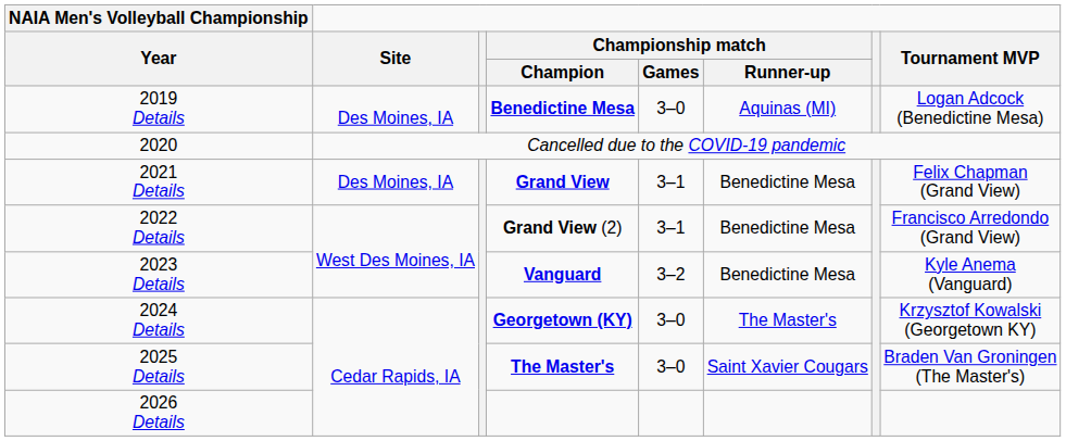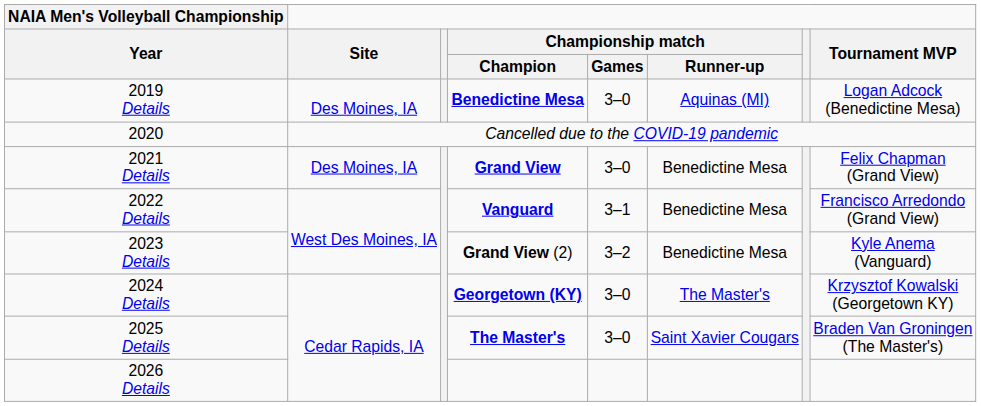 <table class="wikitable" style="text-align:center">
 <tr>
 <th style=>NAIA Men's Volleyball Championship</th>
 </tr>
 <tr>
 <th rowspan=2>Year</th>
 <th rowspan=2>Site</th>
 <th rowspan=2></th>
 <th colspan=3>Championship match</th>
 <th rowspan=2></th>
 <th rowspan=2>Tournament MVP</th>
 </tr>
 <tr>
 <th>Champion</th>
 <th>Games</th>
 <th>Runner-up</th>
 </tr>
 <tr>
 <td>2019 <br> <em><a href='#'>Details</a></em></td>
 <td><br><a href='#'>Des Moines, IA</a></td>
 <th rowspan=1></th>
 <td><strong><a href='#'>Benedictine Mesa</a></strong></td>
 <td>3–0</td>
 <td><a href='#'>Aquinas (MI)</a></td>
 <th rowspan=1></th>
 <td><a href='#'>Logan Adcock</a><br>(Benedictine Mesa)</td>
 </tr>
 <tr>
 <td>2020</td>
 <td colspan=8><em>Cancelled due to the <a href='#'>COVID-19 pandemic</a></em></td>
 </tr>
 <tr>
 <td>2021 <br> <em><a href='#'>Details</a></em></td>
 <td><a href='#'>Des Moines, IA</a></td>
 <th rowspan=6></th>
 <td><strong><a href='#'>Grand View</a></strong></td>
-<td>3–1</td>
+<td>3–0</td>
 <td>Benedictine Mesa</td>
 <th rowspan=6></th>
 <td><a href='#'>Felix Chapman</a><br>(Grand View)</td>
 </tr>
 <tr>
 <td>2022 <br> <em><a href='#'>Details</a></em></td>
 <td rowspan=2><br><a href='#'>West Des Moines, IA</a></td>
-<td><strong>Grand View</strong> (2)</td>
+<td><strong><a href='#'>Vanguard</a></strong></td>
 <td>3–1</td>
 <td>Benedictine Mesa</td>
 <td><a href='#'>Francisco Arredondo</a><br>(Grand View)</td>
 </tr>
 <tr>
 <td>2023 <br> <em><a href='#'>Details</a></em></td>
-<td><strong><a href='#'>Vanguard</a></strong></td>
+<td><strong>Grand View</strong> (2)</td>
 <td>3–2</td>
 <td>Benedictine Mesa</td>
 <td><a href='#'>Kyle Anema</a><br>(Vanguard)</td>
 </tr>
 <tr>
 <td>2024 <br> <em><a href='#'>Details</a></em></td>
 <td rowspan=3><br><a href='#'>Cedar Rapids, IA</a></td>
 <td><strong><a href='#'>Georgetown (KY)</a></strong></td>
 <td>3–0</td>
 <td><a href='#'>The Master's</a></td>
 <td><a href='#'>Krzysztof Kowalski</a><br>(Georgetown KY)</td>
 </tr>
 <tr>
 <td>2025 <br> <em><a href='#'>Details</a></em></td>
 <td><strong><a href='#'>The Master's</a></strong></td>
 <td>3–0</td>
 <td><a href='#'>Saint Xavier Cougars</a></td>
 <td><a href='#'>Braden Van Groningen</a><br>(The Master's)</td>
 </tr>
 <tr>
 <td>2026 <br> <em><a href='#'>Details</a></em></td>
 <td></td>
 <td></td>
 <td></td>
 <td></td>
 </tr>
 </table>
